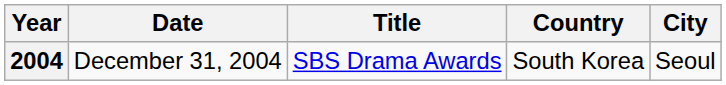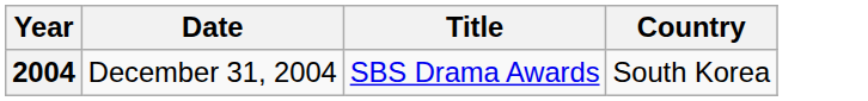 <table class="wikitable plainrowheaders" style="text-align:center;">
 <tr>
 <th>Year</th>
 <th>Date</th>
 <th>Title</th>
 <th>Country</th>
-<th>City</th>
 </tr>
 <tr>
 <th scope="row">2004</th>
 <td>December 31, 2004</td>
 <td><a href='#'>SBS Drama Awards</a></td>
 <td>South Korea</td>
-<td>Seoul</td>
 </tr>
 </table>
